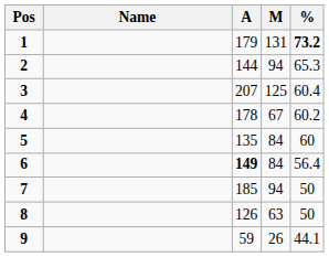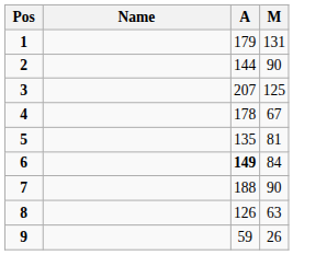 <table class="wikitable" style="text-align:center; font-size:90%;">
 <tr>
 <th width=30px>Pos</th>
 <th width=175px>Name</th>
 <th width=20px>A</th>
 <th width=20px>M</th>
-<th width=25px>%</th>
 </tr>
 <tr>
 <td><strong>1</strong></td>
 <td align=left><strong></strong></td>
 <td>179</td>
 <td>131</td>
-<td><strong>73.2</strong></td>
 </tr>
 <tr>
 <td><strong>2</strong></td>
 <td align=left></td>
 <td>144</td>
-<td>94</td>
-<td>65.3</td>
+<td>90</td>
 </tr>
 <tr>
 <td><strong>3</strong></td>
 <td align=left></td>
 <td>207</td>
 <td>125</td>
-<td>60.4</td>
 </tr>
 <tr>
 <td><strong>4</strong></td>
 <td align=left></td>
 <td>178</td>
 <td>67</td>
-<td>60.2</td>
 </tr>
 <tr>
 <td><strong>5</strong></td>
 <td align=left></td>
 <td>135</td>
-<td>84</td>
-<td>60</td>
+<td>81</td>
 </tr>
 <tr>
 <td><strong>6</strong></td>
 <td align=left></td>
 <td><strong>149</strong></td>
 <td>84</td>
-<td>56.4</td>
 </tr>
 <tr>
 <td><strong>7</strong></td>
 <td align=left></td>
-<td>185</td>
-<td>94</td>
-<td>50</td>
+<td>188</td>
+<td>90</td>
 </tr>
 <tr>
 <td><strong>8</strong></td>
 <td align=left></td>
 <td>126</td>
 <td>63</td>
-<td>50</td>
 </tr>
 <tr>
 <td><strong>9</strong></td>
 <td align=left></td>
 <td>59</td>
 <td>26</td>
-<td>44.1</td>
 </tr>
 </table>
